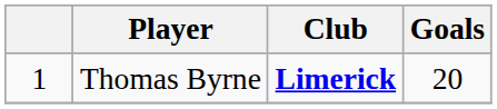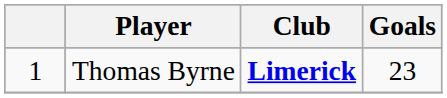 <table class="wikitable" border="1">
 <tr>
 <th width="28"></th>
 <th>Player</th>
 <th>Club</th>
 <th>Goals</th>
 </tr>
 <tr>
 <td align="center">1</td>
 <td>Thomas Byrne</td>
 <td><strong><a href='#'>Limerick</a></strong></td>
-<td align="center">20</td>
+<td align="center">23</td>
 </tr>
 <tr>
 </tr>
 </table>
